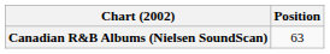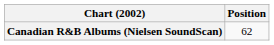 <table class="wikitable plainrowheaders" style="text-align:center;">
 <tr>
 <th scope="col">Chart (2002)</th>
 <th scope="col">Position</th>
 </tr>
 <tr>
 <th scope="row">Canadian R&B Albums (Nielsen SoundScan)</th>
-<td>63</td>
+<td>62</td>
 </tr>
 </table>
